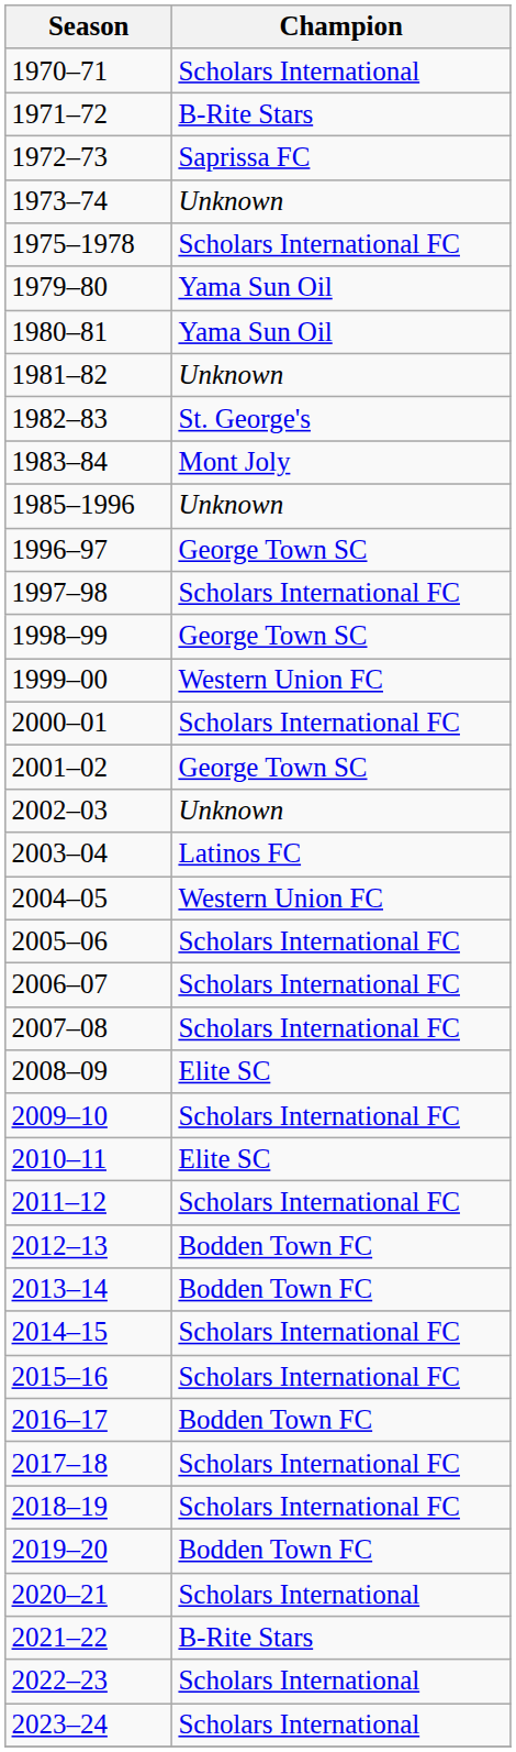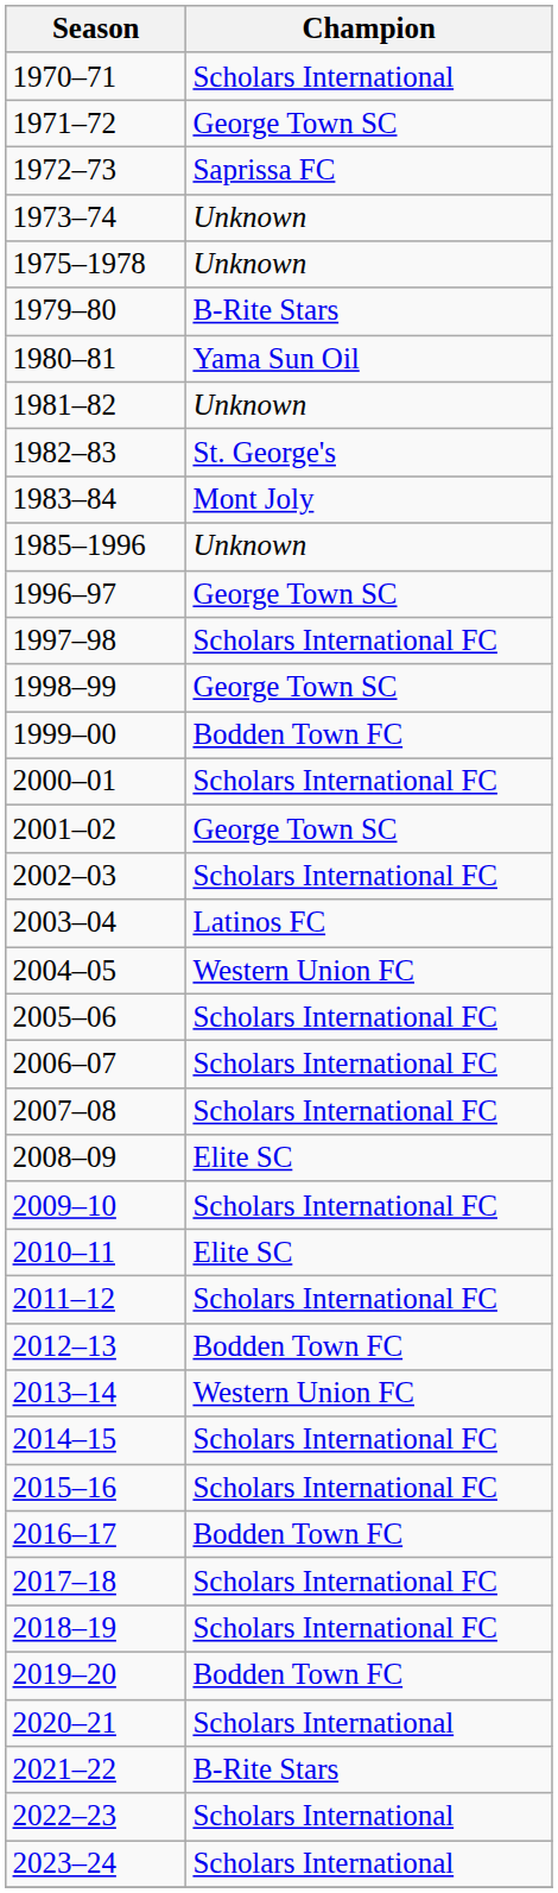 <table class="wikitable sortable">
 <tr>
 <th width=90px>Season</th>
 <th width=190px>Champion</th>
 </tr>
 <tr>
 <td>1970–71</td>
 <td><a href='#'>Scholars International</a></td>
 </tr>
 <tr>
 <td>1971–72</td>
-<td><a href='#'>B-Rite Stars</a></td>
+<td><a href='#'>George Town SC</a></td>
 </tr>
 <tr>
 <td>1972–73</td>
 <td><a href='#'>Saprissa FC</a></td>
 </tr>
 <tr>
 <td>1973–74</td>
 <td><em>Unknown</em></td>
 </tr>
 <tr>
 <td>1975–1978</td>
-<td><a href='#'>Scholars International FC</a></td>
+<td><em>Unknown</em></td>
 </tr>
 <tr>
 <td>1979–80</td>
-<td><a href='#'>Yama Sun Oil</a></td>
+<td><a href='#'>B-Rite Stars</a></td>
 </tr>
 <tr>
 <td>1980–81</td>
 <td><a href='#'>Yama Sun Oil</a></td>
 </tr>
 <tr>
 <td>1981–82</td>
 <td><em>Unknown</em></td>
 </tr>
 <tr>
 <td>1982–83</td>
 <td><a href='#'>St. George's</a></td>
 </tr>
 <tr>
 <td>1983–84</td>
 <td><a href='#'>Mont Joly</a></td>
 </tr>
 <tr>
 <td>1985–1996</td>
 <td><em>Unknown</em></td>
 </tr>
 <tr>
 <td>1996–97</td>
 <td><a href='#'>George Town SC</a></td>
 </tr>
 <tr>
 <td>1997–98</td>
 <td><a href='#'>Scholars International FC</a></td>
 </tr>
 <tr>
 <td>1998–99</td>
 <td><a href='#'>George Town SC</a></td>
 </tr>
 <tr>
 <td>1999–00</td>
-<td><a href='#'>Western Union FC</a></td>
+<td><a href='#'>Bodden Town FC</a></td>
 </tr>
 <tr>
 <td>2000–01</td>
 <td><a href='#'>Scholars International FC</a></td>
 </tr>
 <tr>
 <td>2001–02</td>
 <td><a href='#'>George Town SC</a></td>
 </tr>
 <tr>
 <td>2002–03</td>
-<td><em>Unknown</em></td>
+<td><a href='#'>Scholars International FC</a></td>
 </tr>
 <tr>
 <td>2003–04</td>
 <td><a href='#'>Latinos FC</a></td>
 </tr>
 <tr>
 <td>2004–05</td>
 <td><a href='#'>Western Union FC</a></td>
 </tr>
 <tr>
 <td>2005–06</td>
 <td><a href='#'>Scholars International FC</a></td>
 </tr>
 <tr>
 <td>2006–07</td>
 <td><a href='#'>Scholars International FC</a></td>
 </tr>
 <tr>
 <td>2007–08</td>
 <td><a href='#'>Scholars International FC</a></td>
 </tr>
 <tr>
 <td>2008–09</td>
 <td><a href='#'>Elite SC</a></td>
 </tr>
 <tr>
 <td><a href='#'>2009–10</a></td>
 <td><a href='#'>Scholars International FC</a></td>
 </tr>
 <tr>
 <td><a href='#'>2010–11</a></td>
 <td><a href='#'>Elite SC</a></td>
 </tr>
 <tr>
 <td><a href='#'>2011–12</a></td>
 <td><a href='#'>Scholars International FC</a></td>
 </tr>
 <tr>
 <td><a href='#'>2012–13</a></td>
 <td><a href='#'>Bodden Town FC</a></td>
 </tr>
 <tr>
 <td><a href='#'>2013–14</a></td>
-<td><a href='#'>Bodden Town FC</a></td>
+<td><a href='#'>Western Union FC</a></td>
 </tr>
 <tr>
 <td><a href='#'>2014–15</a></td>
 <td><a href='#'>Scholars International FC</a></td>
 </tr>
 <tr>
 <td><a href='#'>2015–16</a></td>
 <td><a href='#'>Scholars International FC</a></td>
 </tr>
 <tr>
 <td><a href='#'>2016–17</a></td>
 <td><a href='#'>Bodden Town FC</a></td>
 </tr>
 <tr>
 <td><a href='#'>2017–18</a></td>
 <td><a href='#'>Scholars International FC</a></td>
 </tr>
 <tr>
 <td><a href='#'>2018–19</a></td>
 <td><a href='#'>Scholars International FC</a></td>
 </tr>
 <tr>
 <td><a href='#'>2019–20</a></td>
 <td><a href='#'>Bodden Town FC</a></td>
 </tr>
 <tr>
 <td><a href='#'>2020–21</a></td>
 <td><a href='#'>Scholars International</a></td>
 </tr>
 <tr>
 <td><a href='#'>2021–22</a></td>
 <td><a href='#'>B-Rite Stars</a></td>
 </tr>
 <tr>
 <td><a href='#'>2022–23</a></td>
 <td><a href='#'>Scholars International</a></td>
 </tr>
 <tr>
 <td><a href='#'>2023–24</a></td>
 <td><a href='#'>Scholars International</a></td>
 </tr>
 <tr>
 </tr>
 </table>
